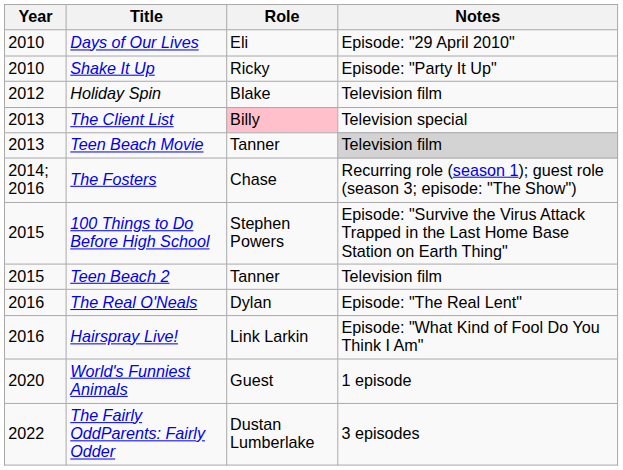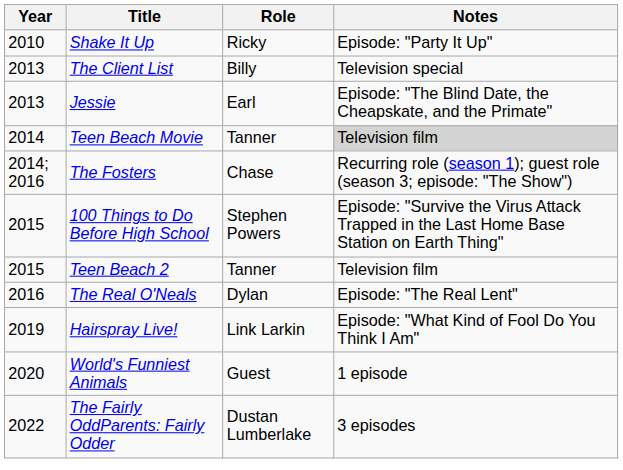 <table class="wikitable sortable">
 <tr>
 <th>Year</th>
 <th>Title</th>
 <th>Role</th>
 <th>Notes</th>
 </tr>
 <tr>
 <td>2010</td>
-<td><em><a href='#'>Days of Our Lives</a></em></td>
-<td>Eli</td>
-<td>Episode: "29 April 2010"</td>
-</tr>
-<tr>
-<td>2010</td>
 <td><em><a href='#'>Shake It Up</a></em></td>
 <td>Ricky</td>
 <td>Episode: "Party It Up"</td>
 </tr>
 <tr>
-<td>2012</td>
-<td><em>Holiday Spin</em></td>
-<td>Blake</td>
-<td>Television film</td>
-</tr>
-<tr>
 <td>2013</td>
 <td><em><a href='#'>The Client List</a></em></td>
-<td style="background: pink;">Billy</td>
+<td>Billy</td>
 <td>Television special</td>
 </tr>
 <tr>
 <td>2013</td>
+<td><em><a href='#'>Jessie</a></em></td>
+<td>Earl</td>
+<td>Episode: "The Blind Date, the Cheapskate, and the Primate"</td>
+</tr>
+<tr>
+<td>2014</td>
 <td><em><a href='#'>Teen Beach Movie</a></em></td>
 <td>Tanner</td>
 <td style="background: lightgrey;">Television film</td>
 </tr>
 <tr>
 <td>2014; 2016</td>
 <td><em><a href='#'>The Fosters</a></em></td>
 <td>Chase</td>
 <td>Recurring role (<a href='#'>season 1</a>); guest role (season 3; episode: "The Show")</td>
 </tr>
 <tr>
 <td>2015</td>
 <td><em><a href='#'>100 Things to Do Before High School</a></em></td>
 <td>Stephen Powers</td>
 <td>Episode: "Survive the Virus Attack Trapped in the Last Home Base Station on Earth Thing"</td>
 </tr>
 <tr>
 <td>2015</td>
 <td><em><a href='#'>Teen Beach 2</a></em></td>
 <td>Tanner</td>
 <td>Television film</td>
 </tr>
 <tr>
 <td>2016</td>
 <td><em><a href='#'>The Real O'Neals</a></em></td>
 <td>Dylan</td>
 <td>Episode: "The Real Lent"</td>
 </tr>
 <tr>
-<td>2016</td>
+<td>2019</td>
 <td><em><a href='#'>Hairspray Live!</a></em></td>
 <td>Link Larkin</td>
 <td>Episode: "What Kind of Fool Do You Think I Am"</td>
 </tr>
 <tr>
 <td>2020</td>
 <td><em><a href='#'>World's Funniest Animals</a></em></td>
 <td>Guest</td>
 <td>1 episode</td>
 </tr>
 <tr>
 <td>2022</td>
 <td><em><a href='#'>The Fairly OddParents: Fairly Odder</a></em></td>
 <td>Dustan Lumberlake</td>
 <td>3 episodes</td>
 </tr>
 </table>
